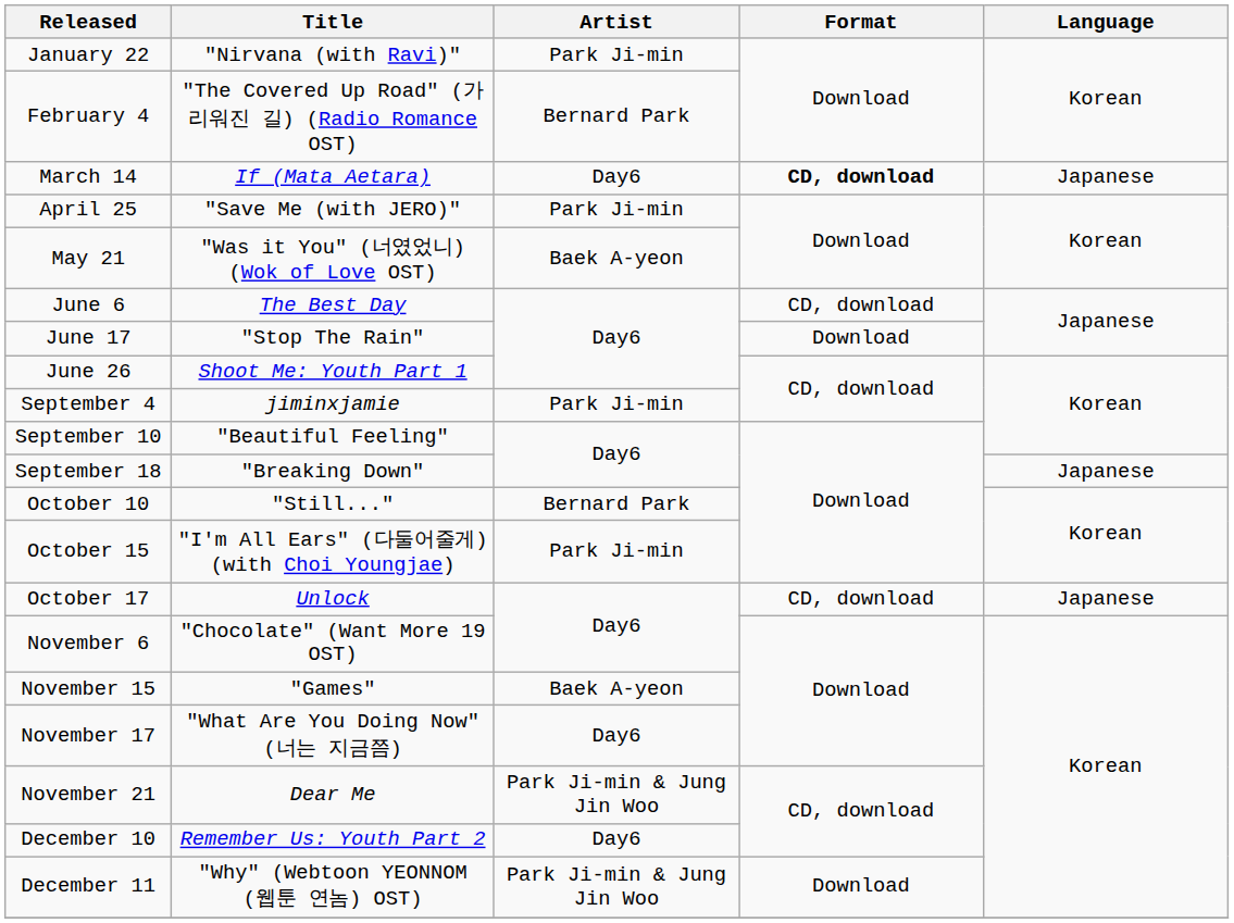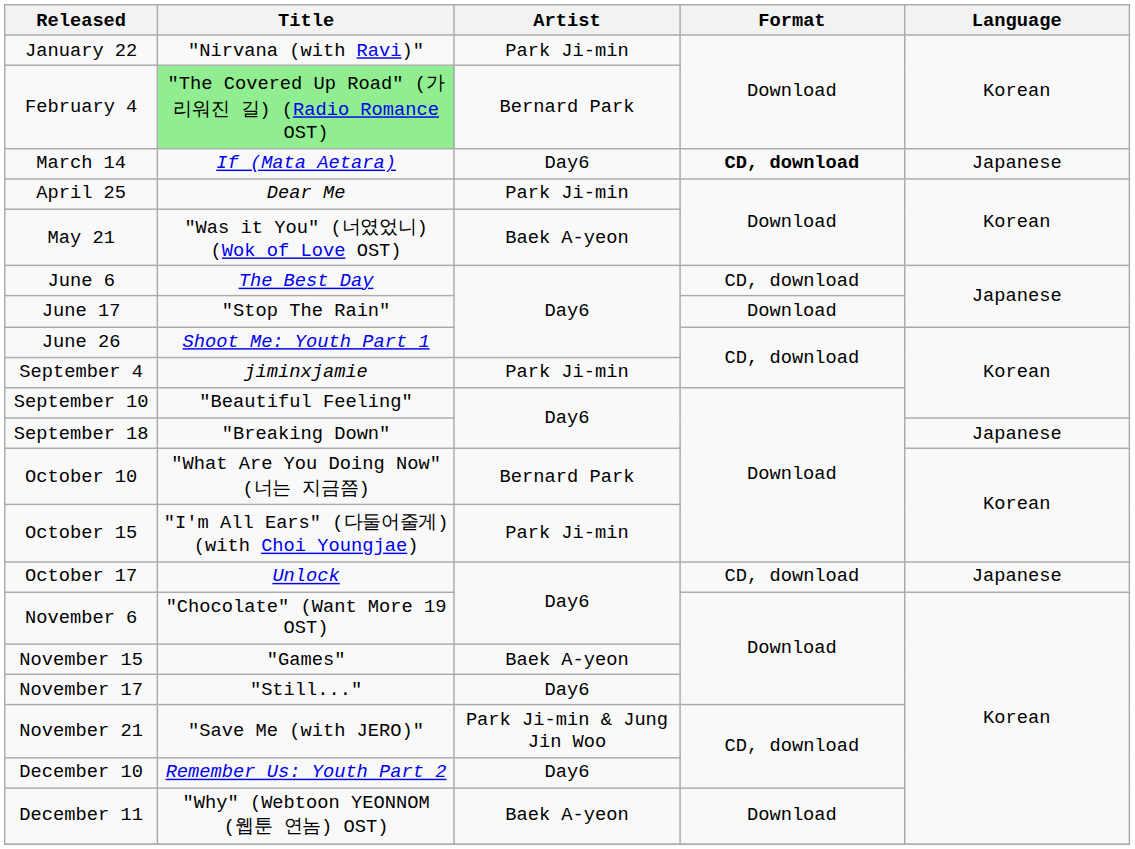 <table class="wikitable plainrowheaders" style="text-align:center;">
 <tr>
 <th width="100">Released</th>
 <th width="200">Title</th>
 <th width="150">Artist</th>
 <th width="150">Format</th>
 <th width="150">Language</th>
 </tr>
 <tr>
 <td>January 22</td>
 <td>"Nirvana (with <a href='#'>Ravi</a>)"</td>
 <td>Park Ji-min</td>
 <td rowspan="2">Download</td>
 <td rowspan="2">Korean</td>
 </tr>
 <tr>
 <td>February 4</td>
-<td>"The Covered Up Road" (가리워진 길) (<a href='#'>Radio Romance</a> OST)</td>
+<td style="background: lightgreen;">"The Covered Up Road" (가리워진 길) (<a href='#'>Radio Romance</a> OST)</td>
 <td>Bernard Park</td>
 </tr>
 <tr>
 <td>March 14</td>
 <td><em><a href='#'>If (Mata Aetara)</a></em></td>
 <td>Day6</td>
 <td><strong>CD, download</strong></td>
 <td>Japanese</td>
 </tr>
 <tr>
 <td>April 25</td>
-<td>"Save Me (with JERO)"</td>
+<td><em>Dear Me</em></td>
 <td>Park Ji-min</td>
 <td rowspan="2">Download</td>
 <td rowspan="2">Korean</td>
 </tr>
 <tr>
 <td>May 21</td>
 <td>"Was it You" (너였었니) (<a href='#'>Wok of Love</a> OST)</td>
 <td>Baek A-yeon</td>
 </tr>
 <tr>
 <td>June 6</td>
 <td><em><a href='#'>The Best Day</a></em></td>
 <td rowspan="3">Day6</td>
 <td>CD, download</td>
 <td rowspan="2">Japanese</td>
 </tr>
 <tr>
 <td>June 17</td>
 <td>"Stop The Rain"</td>
 <td>Download</td>
 </tr>
 <tr>
 <td>June 26</td>
 <td><em><a href='#'>Shoot Me: Youth Part 1</a></em></td>
 <td rowspan="2">CD, download</td>
 <td rowspan="3">Korean</td>
 </tr>
 <tr>
 <td>September 4</td>
 <td><em>jiminxjamie</em></td>
 <td>Park Ji-min</td>
 </tr>
 <tr>
 <td>September 10</td>
 <td>"Beautiful Feeling"</td>
 <td rowspan="2">Day6</td>
 <td rowspan="4">Download</td>
 </tr>
 <tr>
 <td>September 18</td>
 <td>"Breaking Down"</td>
 <td>Japanese</td>
 </tr>
 <tr>
 <td>October 10</td>
-<td>"Still..."</td>
+<td>"What Are You Doing Now" (너는 지금쯤)</td>
 <td>Bernard Park</td>
 <td rowspan="2">Korean</td>
 </tr>
 <tr>
 <td>October 15</td>
 <td>"I'm All Ears" (다둘어줄게) (with <a href='#'>Choi Youngjae</a>)</td>
 <td>Park Ji-min</td>
 </tr>
 <tr>
 <td>October 17</td>
 <td><em><a href='#'>Unlock</a></em></td>
 <td rowspan="2">Day6</td>
 <td>CD, download</td>
 <td>Japanese</td>
 </tr>
 <tr>
 <td>November 6</td>
 <td>"Chocolate" (Want More 19 OST)</td>
 <td rowspan="3">Download</td>
 <td rowspan="6">Korean</td>
 </tr>
 <tr>
 <td>November 15</td>
 <td>"Games"</td>
 <td>Baek A-yeon</td>
 </tr>
 <tr>
 <td>November 17</td>
-<td>"What Are You Doing Now" (너는 지금쯤)</td>
+<td>"Still..."</td>
 <td>Day6</td>
 </tr>
 <tr>
 <td>November 21</td>
-<td><em>Dear Me</em></td>
+<td>"Save Me (with JERO)"</td>
 <td>Park Ji-min & Jung Jin Woo</td>
 <td rowspan="2">CD, download</td>
 </tr>
 <tr>
 <td>December 10</td>
 <td><em><a href='#'>Remember Us: Youth Part 2</a></em></td>
 <td>Day6</td>
 </tr>
 <tr>
 <td>December 11</td>
 <td>"Why" (Webtoon YEONNOM (웹툰 연놈) OST)</td>
-<td>Park Ji-min & Jung Jin Woo</td>
+<td>Baek A-yeon</td>
 <td>Download</td>
 </tr>
 <tr>
 </tr>
 </table>
